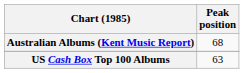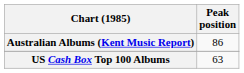 <table class="wikitable sortable plainrowheaders" style="text-align:center;">
 <tr>
 <th scope="col">Chart (1985)</th>
 <th scope="col">Peak<br>position</th>
 </tr>
 <tr>
 <th scope="row">Australian Albums (<a href='#'>Kent Music Report</a>)</th>
-<td>68</td>
+<td>86</td>
 </tr>
 <tr>
 </tr>
 <tr>
 </tr>
 <tr>
 </tr>
 <tr>
 </tr>
 <tr>
 </tr>
 <tr>
 <th scope="row">US <em><a href='#'>Cash Box</a></em> Top 100 Albums</th>
 <td align="center">63</td>
 </tr>
 </table>
